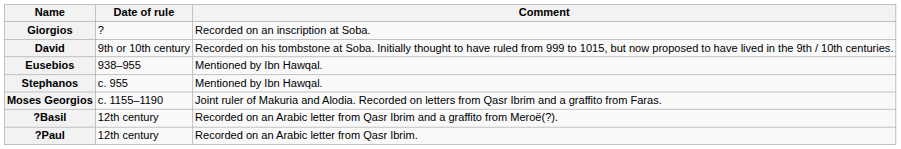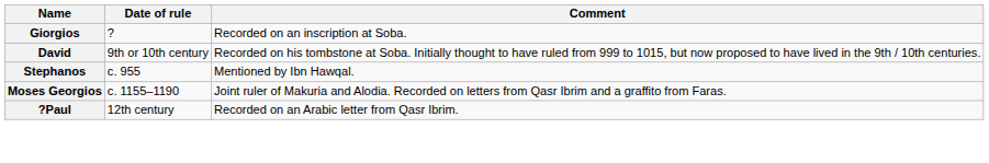 <table class="wikitable">
 <tr>
 <th scope="col">Name</th>
 <th scope="col">Date of rule</th>
 <th scope="col">Comment</th>
 </tr>
 <tr>
 <th scope="row">Giorgios</th>
 <td>?</td>
 <td>Recorded on an inscription at Soba.</td>
 </tr>
 <tr>
 <th>David</th>
 <td>9th or 10th century</td>
 <td>Recorded on his tombstone at Soba. Initially thought to have ruled from 999 to 1015, but now proposed to have lived in the 9th / 10th centuries.</td>
 </tr>
 <tr>
-<th scope="row">Eusebios</th>
-<td> 938–955</td>
-<td>Mentioned by Ibn Hawqal.</td>
-</tr>
-<tr>
 <th scope="row">Stephanos</th>
 <td>c. 955</td>
 <td>Mentioned by Ibn Hawqal.</td>
 </tr>
 <tr>
 <th scope="row">Moses Georgios</th>
 <td>c. 1155–1190</td>
 <td>Joint ruler of Makuria and Alodia. Recorded on letters from Qasr Ibrim and a graffito from Faras.</td>
 </tr>
 <tr>
-<th scope="row">?Basil</th>
-<td>12th century</td>
-<td>Recorded on an Arabic letter from Qasr Ibrim and a graffito from Meroë(?).</td>
-</tr>
-<tr>
 <th scope="row">?Paul</th>
 <td>12th century</td>
 <td>Recorded on an Arabic letter from Qasr Ibrim.</td>
 </tr>
 </table>
